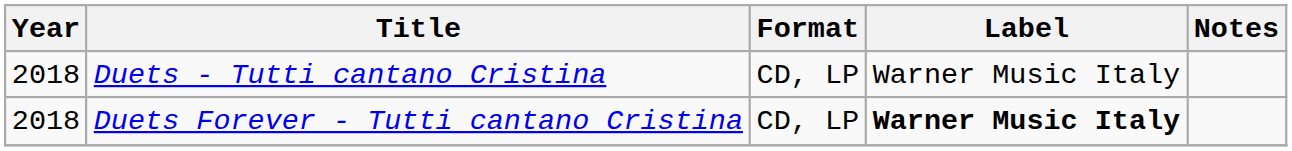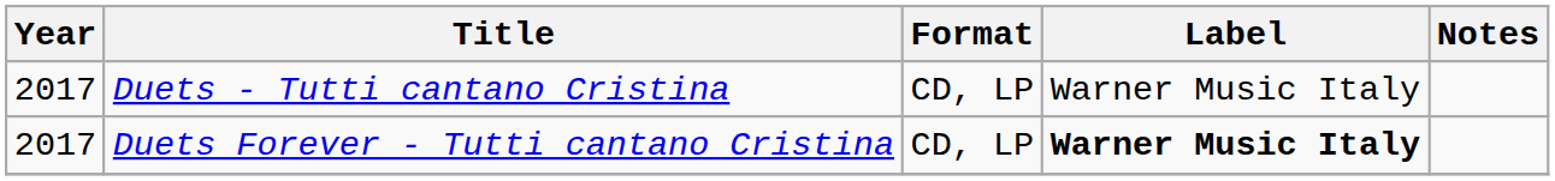 <table class=wikitable>
 <tr>
 <th>Year</th>
 <th>Title</th>
 <th>Format</th>
 <th>Label</th>
 <th>Notes</th>
 </tr>
 <tr>
-<td>2018</td>
+<td>2017</td>
 <td><em><a href='#'>Duets - Tutti cantano Cristina</a></em></td>
 <td>CD, LP</td>
 <td>Warner Music Italy</td>
 <td></td>
 </tr>
 <tr>
-<td>2018</td>
+<td>2017</td>
 <td><em><a href='#'>Duets Forever - Tutti cantano Cristina</a></em></td>
 <td>CD, LP</td>
 <td><strong>Warner Music Italy</strong></td>
 <td></td>
 </tr>
 <tr>
 </tr>
 </table>
